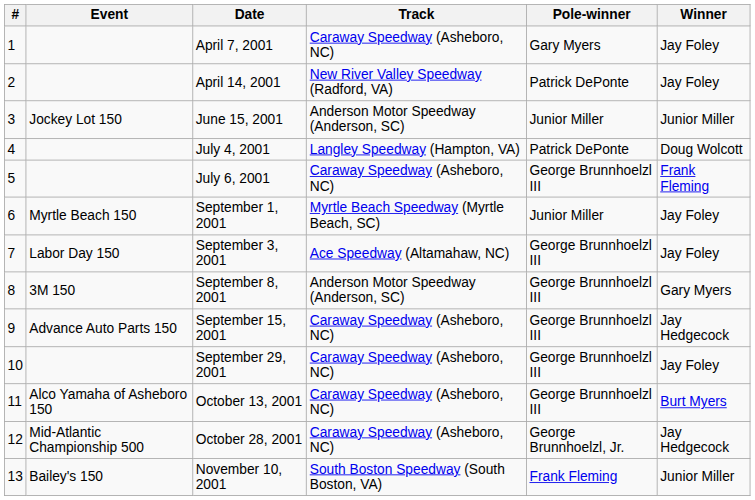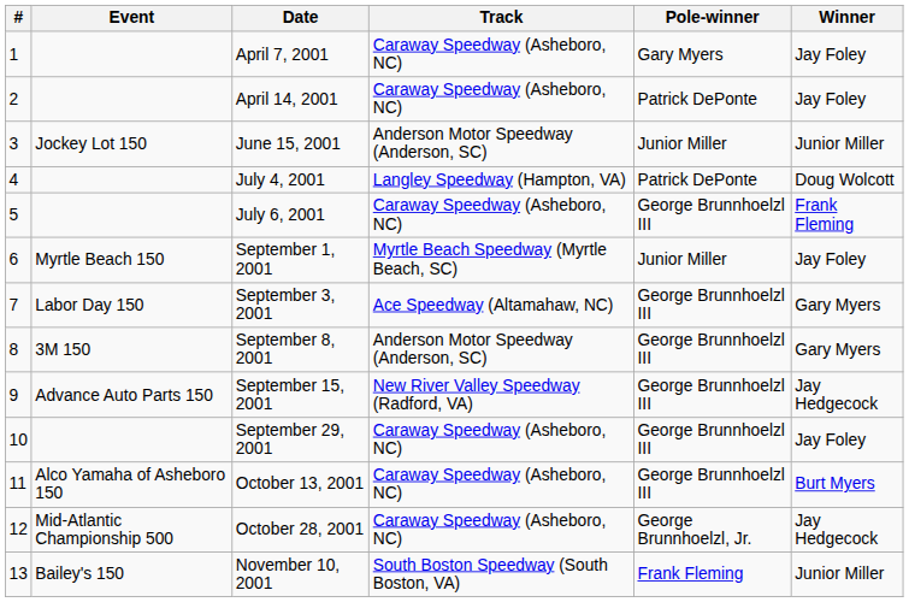 <table class="wikitable">
 <tr>
 <th>#</th>
 <th>Event</th>
 <th>Date</th>
 <th>Track</th>
 <th>Pole-winner</th>
 <th>Winner</th>
 </tr>
 <tr>
 <td>1</td>
 <td></td>
 <td>April 7, 2001</td>
 <td><a href='#'>Caraway Speedway</a> (Asheboro, NC)</td>
 <td>Gary Myers</td>
 <td>Jay Foley</td>
 </tr>
 <tr>
 <td>2</td>
 <td></td>
 <td>April 14, 2001</td>
-<td><a href='#'>New River Valley Speedway</a> (Radford, VA)</td>
+<td><a href='#'>Caraway Speedway</a> (Asheboro, NC)</td>
 <td>Patrick DePonte</td>
 <td>Jay Foley</td>
 </tr>
 <tr>
 <td>3</td>
 <td>Jockey Lot 150</td>
 <td>June 15, 2001</td>
 <td>Anderson Motor Speedway (Anderson, SC)</td>
 <td>Junior Miller</td>
 <td>Junior Miller</td>
 </tr>
 <tr>
 <td>4</td>
 <td></td>
 <td>July 4, 2001</td>
 <td><a href='#'>Langley Speedway</a> (Hampton, VA)</td>
 <td>Patrick DePonte</td>
 <td>Doug Wolcott</td>
 </tr>
 <tr>
 <td>5</td>
 <td></td>
 <td>July 6, 2001</td>
 <td><a href='#'>Caraway Speedway</a> (Asheboro, NC)</td>
 <td>George Brunnhoelzl III</td>
 <td><a href='#'>Frank Fleming</a></td>
 </tr>
 <tr>
 <td>6</td>
 <td>Myrtle Beach 150</td>
 <td>September 1, 2001</td>
 <td><a href='#'>Myrtle Beach Speedway</a> (Myrtle Beach, SC)</td>
 <td>Junior Miller</td>
 <td>Jay Foley</td>
 </tr>
 <tr>
 <td>7</td>
 <td>Labor Day 150</td>
 <td>September 3, 2001</td>
 <td><a href='#'>Ace Speedway</a> (Altamahaw, NC)</td>
 <td>George Brunnhoelzl III</td>
-<td>Jay Foley</td>
+<td>Gary Myers</td>
 </tr>
 <tr>
 <td>8</td>
 <td>3M 150</td>
 <td>September 8, 2001</td>
 <td>Anderson Motor Speedway (Anderson, SC)</td>
 <td>George Brunnhoelzl III</td>
 <td>Gary Myers</td>
 </tr>
 <tr>
 <td>9</td>
 <td>Advance Auto Parts 150</td>
 <td>September 15, 2001</td>
-<td><a href='#'>Caraway Speedway</a> (Asheboro, NC)</td>
+<td><a href='#'>New River Valley Speedway</a> (Radford, VA)</td>
 <td>George Brunnhoelzl III</td>
 <td>Jay Hedgecock</td>
 </tr>
 <tr>
 <td>10</td>
 <td></td>
 <td>September 29, 2001</td>
 <td><a href='#'>Caraway Speedway</a> (Asheboro, NC)</td>
 <td>George Brunnhoelzl III</td>
 <td>Jay Foley</td>
 </tr>
 <tr>
 <td>11</td>
 <td>Alco Yamaha of Asheboro 150</td>
 <td>October 13, 2001</td>
 <td><a href='#'>Caraway Speedway</a> (Asheboro, NC)</td>
 <td>George Brunnhoelzl III</td>
 <td><a href='#'>Burt Myers</a></td>
 </tr>
 <tr>
 <td>12</td>
 <td>Mid-Atlantic Championship 500</td>
 <td>October 28, 2001</td>
 <td><a href='#'>Caraway Speedway</a> (Asheboro, NC)</td>
 <td>George Brunnhoelzl, Jr.</td>
 <td>Jay Hedgecock</td>
 </tr>
 <tr>
 <td>13</td>
 <td>Bailey's 150</td>
 <td>November 10, 2001</td>
 <td><a href='#'>South Boston Speedway</a> (South Boston, VA)</td>
 <td><a href='#'>Frank Fleming</a></td>
 <td>Junior Miller</td>
 </tr>
 </table>
